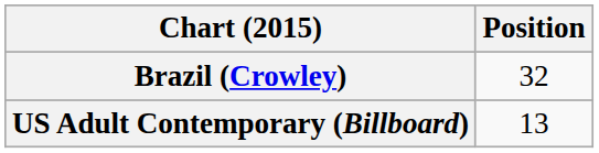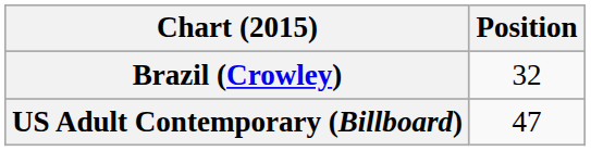 <table class="wikitable plainrowheaders" style="text-align:center;">
 <tr>
 <th scope="col">Chart (2015)</th>
 <th scope="col">Position</th>
 </tr>
 <tr>
 <th scope="row">Brazil (<a href='#'>Crowley</a>)</th>
 <td>32</td>
 </tr>
 <tr>
 <th scope="row">US Adult Contemporary (<em>Billboard</em>)</th>
-<td style="text-align:center;">13</td>
+<td style="text-align:center;">47</td>
 </tr>
 </table>
